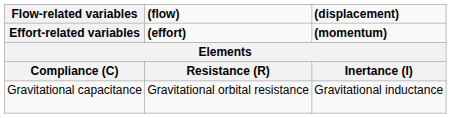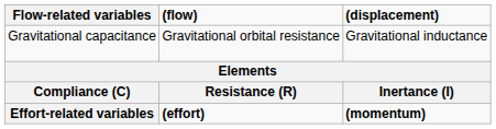 <table class="wikitable">
 <tr>
 <th>Flow-related variables</th>
 <td> <strong>(flow)</strong></td>
 <td> <strong>(displacement)</strong></td>
 </tr>
 <tr>
-<th>Effort-related variables</th>
-<td> <strong>(effort)</strong></td>
-<td> <strong>(momentum)</strong></td>
+<td>Gravitational capacitance<br><strong></strong><br></td>
+<td>Gravitational orbital resistance<br><strong></strong><br></td>
+<td>Gravitational inductance<br><strong></strong><br></td>
 </tr>
 <tr>
 <th colspan="3">Elements</th>
 </tr>
 <tr>
 <th>Compliance (C)</th>
 <th>Resistance (R)</th>
 <th>Inertance (I)</th>
 </tr>
 <tr>
-<td>Gravitational capacitance<br><strong></strong><br></td>
-<td>Gravitational orbital resistance<br><strong></strong><br></td>
-<td>Gravitational inductance<br><strong></strong><br></td>
+<th>Effort-related variables</th>
+<td> <strong>(effort)</strong></td>
+<td> <strong>(momentum)</strong></td>
 </tr>
 </table>
